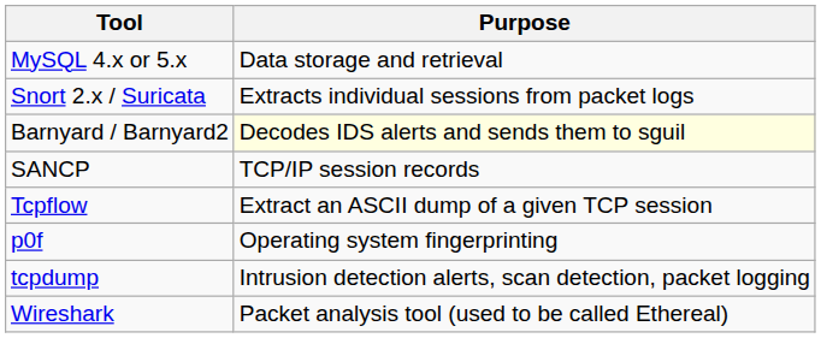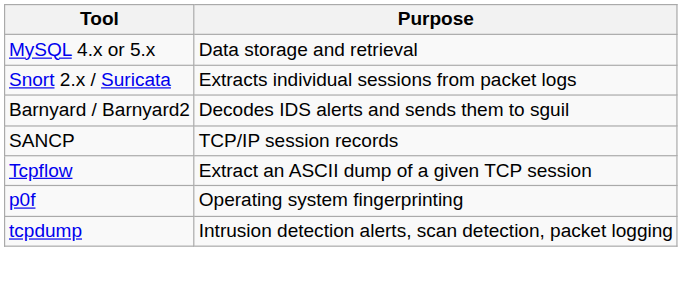 <table class="wikitable">
 <tr>
 <th>Tool</th>
 <th>Purpose</th>
 </tr>
 <tr>
 <td><a href='#'>MySQL</a> 4.x or 5.x</td>
 <td>Data storage and retrieval</td>
 </tr>
 <tr>
 <td><a href='#'>Snort</a> 2.x / <a href='#'>Suricata</a></td>
 <td>Extracts individual sessions from packet logs</td>
 </tr>
 <tr>
 <td>Barnyard / Barnyard2</td>
-<td style="background: lightyellow;">Decodes IDS alerts and sends them to sguil</td>
+<td>Decodes IDS alerts and sends them to sguil</td>
 </tr>
 <tr>
 <td>SANCP</td>
 <td>TCP/IP session records</td>
 </tr>
 <tr>
 <td><a href='#'>Tcpflow</a></td>
 <td>Extract an ASCII dump of a given TCP session</td>
 </tr>
 <tr>
 <td><a href='#'>p0f</a></td>
 <td>Operating system fingerprinting</td>
 </tr>
 <tr>
 <td><a href='#'>tcpdump</a></td>
 <td>Intrusion detection alerts, scan detection, packet logging</td>
 </tr>
-<tr>
-<td><a href='#'>Wireshark</a></td>
-<td>Packet analysis tool (used to be called Ethereal)</td>
-</tr>
 </table>
